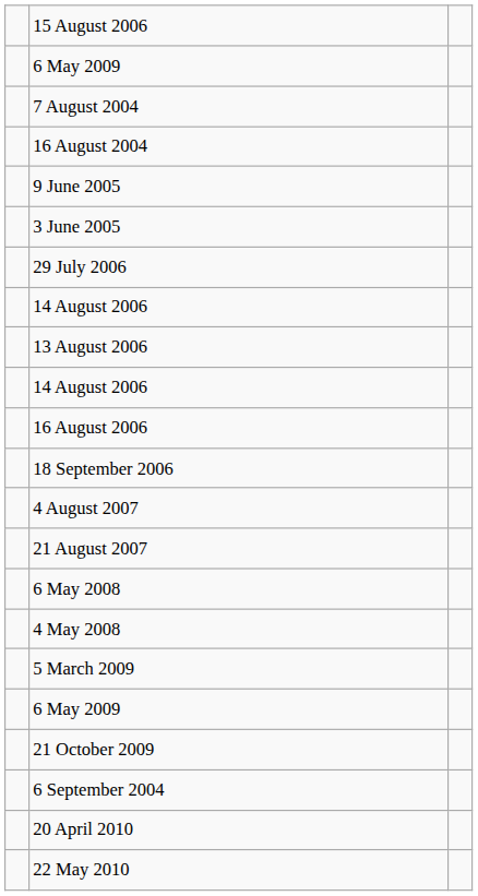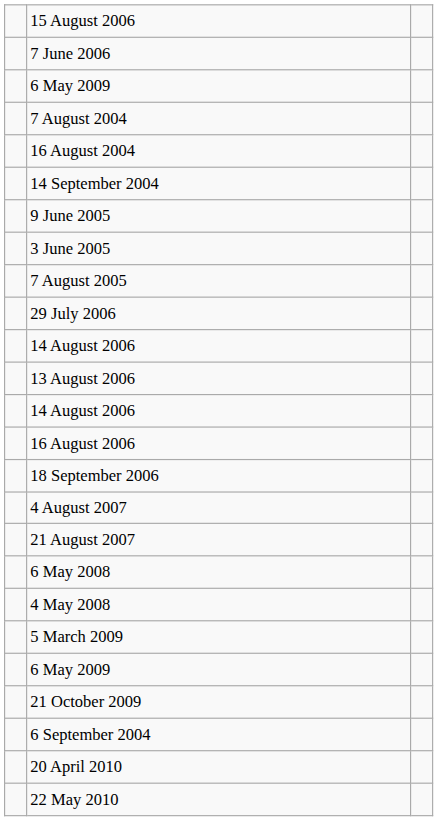 <table class="wikitable" style="font-size: 89%; float: left; width: 26em; margin-right: 1em; height: 700px">
 <tr>
 <td></td>
 <td>15 August 2006</td>
+<td></td>
+</tr>
+<tr>
+<td></td>
+<td>7 June 2006</td>
 <td></td>
 </tr>
 <tr>
 <td></td>
 <td>6 May 2009</td>
 <td></td>
 </tr>
 <tr>
 <td></td>
 <td>7 August 2004</td>
 <td></td>
 </tr>
 <tr>
 <td></td>
 <td>16 August 2004</td>
 <td></td>
 </tr>
 <tr>
 <td></td>
+<td>14 September 2004</td>
+<td></td>
+</tr>
+<tr>
+<td></td>
 <td>9 June 2005</td>
 <td></td>
 </tr>
 <tr>
 <td></td>
 <td>3 June 2005</td>
+<td></td>
+</tr>
+<tr>
+<td></td>
+<td>7 August 2005</td>
 <td></td>
 </tr>
 <tr>
 <td></td>
 <td>29 July 2006</td>
 <td></td>
 </tr>
 <tr>
 <td></td>
 <td>14 August 2006</td>
 <td></td>
 </tr>
 <tr>
 <td></td>
 <td>13 August 2006</td>
 <td></td>
 </tr>
 <tr>
 <td></td>
 <td>14 August 2006</td>
 <td></td>
 </tr>
 <tr>
 <td></td>
 <td>16 August 2006</td>
 <td></td>
 </tr>
 <tr>
 <td></td>
 <td>18 September 2006</td>
 <td></td>
 </tr>
 <tr>
 <td></td>
 <td>4 August 2007</td>
 <td></td>
 </tr>
 <tr>
 <td></td>
 <td>21 August 2007</td>
 <td></td>
 </tr>
 <tr>
 <td></td>
 <td>6 May 2008</td>
 <td></td>
 </tr>
 <tr>
 <td></td>
 <td>4 May 2008</td>
 <td></td>
 </tr>
 <tr>
 <td></td>
 <td>5 March 2009</td>
 <td></td>
 </tr>
 <tr>
 <td></td>
 <td>6 May 2009</td>
 <td></td>
 </tr>
 <tr>
 <td></td>
 <td>21 October 2009</td>
 <td></td>
 </tr>
 <tr>
 <td></td>
 <td>6 September 2004</td>
 <td></td>
 </tr>
 <tr>
 <td></td>
 <td>20 April 2010</td>
 <td></td>
 </tr>
 <tr>
 <td></td>
 <td>22 May 2010</td>
 <td></td>
 </tr>
 </table>
